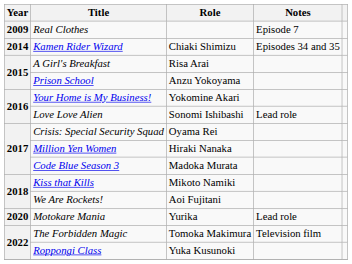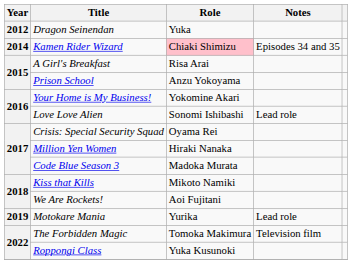 <table class="wikitable plainrowheaders sortable">
 <tr>
 <th scope="col">Year</th>
 <th scope="col">Title</th>
 <th scope="col">Role</th>
 <th scope="col" class="unsortable">Notes</th>
 <th scope="col" class="unsortable"></th>
 </tr>
 <tr>
-<th scope="row">2009</th>
-<td><em>Real Clothes</em></td>
+<th scope="row">2012</th>
+<td><em>Dragon Seinendan</em></td>
+<td>Yuka</td>
 <td></td>
-<td>Episode 7</td>
 <td style="text-align:center"></td>
 </tr>
 <tr>
 <th scope="row">2014</th>
 <td><em><a href='#'>Kamen Rider Wizard</a></em></td>
-<td>Chiaki Shimizu</td>
+<td style="background: pink;">Chiaki Shimizu</td>
 <td>Episodes 34 and 35</td>
 <td style="text-align:center"></td>
 </tr>
 <tr>
 <th scope="row" rowspan="2">2015</th>
 <td><em>A Girl's Breakfast</em></td>
 <td>Risa Arai</td>
 <td></td>
 <td style="text-align:center"></td>
 </tr>
 <tr>
 <td><em><a href='#'>Prison School</a></em></td>
 <td>Anzu Yokoyama</td>
 <td></td>
 <td style="text-align:center"></td>
 </tr>
 <tr>
 <th scope="row" rowspan="2">2016</th>
 <td><em><a href='#'>Your Home is My Business!</a></em></td>
 <td>Yokomine Akari</td>
 <td></td>
 <td style="text-align:center"></td>
 </tr>
 <tr>
 <td><em>Love Love Alien</em></td>
 <td>Sonomi Ishibashi</td>
 <td>Lead role</td>
 <td style="text-align:center"></td>
 </tr>
 <tr>
 <th scope="row" rowspan="3">2017</th>
 <td><em>Crisis: Special Security Squad</em></td>
 <td>Oyama Rei</td>
 <td></td>
 <td style="text-align:center"></td>
 </tr>
 <tr>
 <td><em><a href='#'>Million Yen Women</a></em></td>
 <td>Hiraki Nanaka</td>
 <td></td>
 <td style="text-align:center"></td>
 </tr>
 <tr>
 <td><em><a href='#'>Code Blue Season 3</a></em></td>
 <td>Madoka Murata</td>
 <td></td>
 <td style="text-align:center"></td>
 </tr>
 <tr>
 <th scope="row" rowspan="2">2018</th>
 <td><em><a href='#'>Kiss that Kills</a></em></td>
 <td>Mikoto Namiki</td>
 <td></td>
 <td style="text-align:center"></td>
 </tr>
 <tr>
 <td><em>We Are Rockets!</em></td>
 <td>Aoi Fujitani</td>
 <td></td>
 <td style="text-align:center"></td>
 </tr>
 <tr>
-<th scope="row" rowspan="1">2020</th>
+<th scope="row" rowspan="1">2019</th>
 <td><em>Motokare Mania</em></td>
 <td>Yurika</td>
 <td>Lead role</td>
 <td style="text-align:center"></td>
 </tr>
 <tr>
 <th scope="row" rowspan="2">2022</th>
 <td><em>The Forbidden Magic</em></td>
 <td>Tomoka Makimura</td>
 <td>Television film</td>
 <td style="text-align:center"></td>
 </tr>
 <tr>
 <td><em><a href='#'>Roppongi Class</a></em></td>
 <td>Yuka Kusunoki</td>
 <td></td>
 <td style="text-align:center"></td>
 </tr>
 <tr>
 </tr>
 </table>
